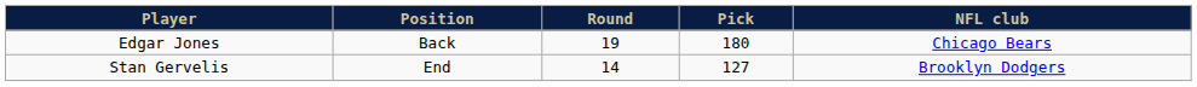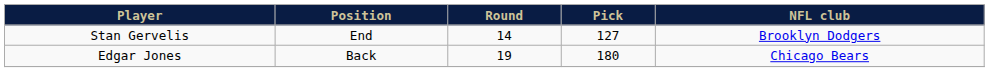 <table class="wikitable" width="80%">
 <tr align="center"  style="background:#091C44;color:#CEC499;">
 <td><strong>Player</strong></td>
 <td><strong>Position</strong></td>
 <td><strong>Round</strong></td>
 <td><strong>Pick</strong></td>
 <td><strong>NFL club</strong></td>
 </tr>
 <tr align="center" bgcolor="">
+<td>Stan Gervelis</td>
+<td>End</td>
+<td>14</td>
+<td>127</td>
+<td><a href='#'>Brooklyn Dodgers</a></td>
+</tr>
+<tr align="center" bgcolor="">
 <td>Edgar Jones</td>
 <td>Back</td>
 <td>19</td>
 <td>180</td>
 <td><a href='#'>Chicago Bears</a></td>
 </tr>
 <tr align="center" bgcolor="">
-<td>Stan Gervelis</td>
-<td>End</td>
-<td>14</td>
-<td>127</td>
-<td><a href='#'>Brooklyn Dodgers</a></td>
-</tr>
-<tr align="center" bgcolor="">
 </tr>
 </table>
